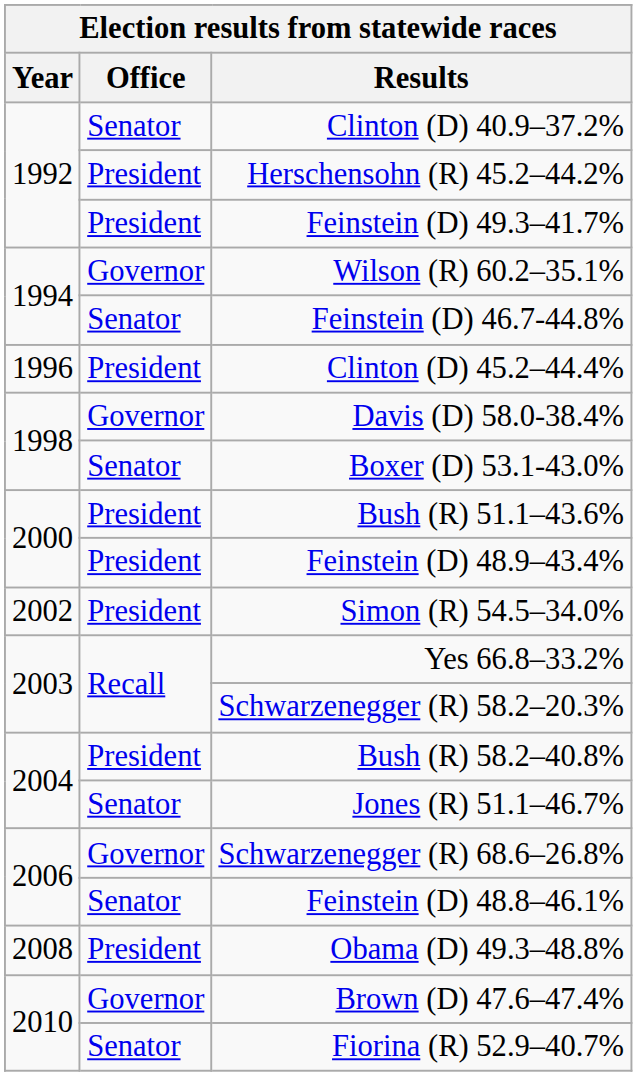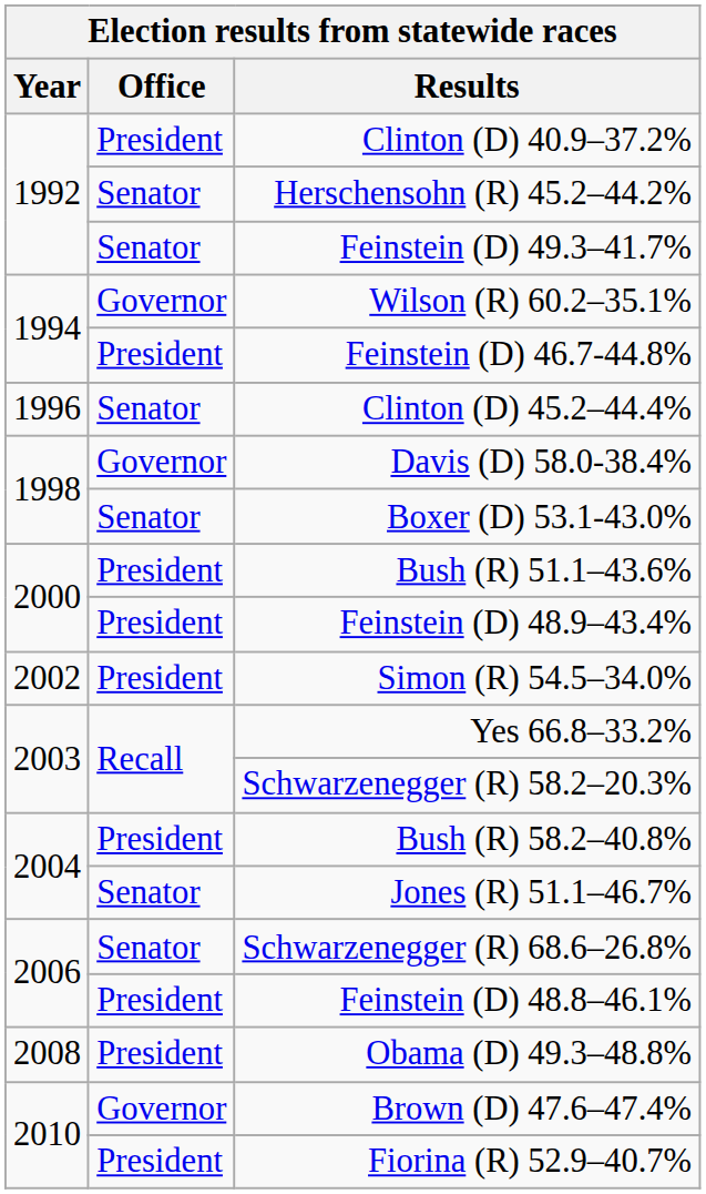 <table class=wikitable>
 <tr>
 <th colspan="3">Election results from statewide races</th>
 </tr>
 <tr>
 <th>Year</th>
 <th>Office</th>
 <th>Results</th>
 </tr>
 <tr>
 <td rowspan=3>1992</td>
-<td><a href='#'>Senator</a></td>
+<td><a href='#'>President</a></td>
 <td align=right ><a href='#'>Clinton</a> (D) 40.9–37.2%</td>
 </tr>
 <tr>
-<td><a href='#'>President</a></td>
+<td><a href='#'>Senator</a></td>
 <td align=right ><a href='#'>Herschensohn</a> (R) 45.2–44.2%</td>
 </tr>
 <tr>
-<td><a href='#'>President</a></td>
+<td><a href='#'>Senator</a></td>
 <td align=right ><a href='#'>Feinstein</a> (D) 49.3–41.7%</td>
 </tr>
 <tr>
 <td rowspan=2>1994</td>
 <td><a href='#'>Governor</a></td>
 <td align=right ><a href='#'>Wilson</a> (R) 60.2–35.1%</td>
 </tr>
 <tr>
-<td><a href='#'>Senator</a></td>
+<td><a href='#'>President</a></td>
 <td align=right ><a href='#'>Feinstein</a> (D) 46.7-44.8%</td>
 </tr>
 <tr>
 <td>1996</td>
-<td><a href='#'>President</a></td>
+<td><a href='#'>Senator</a></td>
 <td align=right ><a href='#'>Clinton</a> (D) 45.2–44.4%</td>
 </tr>
 <tr>
 <td rowspan=2>1998</td>
 <td><a href='#'>Governor</a></td>
 <td align=right ><a href='#'>Davis</a> (D) 58.0-38.4%</td>
 </tr>
 <tr>
 <td><a href='#'>Senator</a></td>
 <td align=right ><a href='#'>Boxer</a> (D) 53.1-43.0%</td>
 </tr>
 <tr>
 <td rowspan=2>2000</td>
 <td><a href='#'>President</a></td>
 <td align=right ><a href='#'>Bush</a> (R) 51.1–43.6%</td>
 </tr>
 <tr>
 <td><a href='#'>President</a></td>
 <td align=right ><a href='#'>Feinstein</a> (D) 48.9–43.4%</td>
 </tr>
 <tr>
 <td>2002</td>
 <td><a href='#'>President</a></td>
 <td align=right ><a href='#'>Simon</a> (R) 54.5–34.0%</td>
 </tr>
 <tr>
 <td rowspan=2>2003</td>
 <td rowspan=2><a href='#'>Recall</a></td>
 <td align=right> Yes 66.8–33.2%</td>
 </tr>
 <tr>
 <td align=right ><a href='#'>Schwarzenegger</a> (R) 58.2–20.3%</td>
 </tr>
 <tr>
 <td rowspan=2>2004</td>
 <td><a href='#'>President</a></td>
 <td align=right ><a href='#'>Bush</a> (R) 58.2–40.8%</td>
 </tr>
 <tr>
 <td><a href='#'>Senator</a></td>
 <td align=right ><a href='#'>Jones</a> (R) 51.1–46.7%</td>
 </tr>
 <tr>
 <td rowspan=2>2006</td>
-<td><a href='#'>Governor</a></td>
+<td><a href='#'>Senator</a></td>
 <td align=right ><a href='#'>Schwarzenegger</a> (R) 68.6–26.8%</td>
 </tr>
 <tr>
-<td><a href='#'>Senator</a></td>
+<td><a href='#'>President</a></td>
 <td align=right ><a href='#'>Feinstein</a> (D) 48.8–46.1%</td>
 </tr>
 <tr>
 <td>2008</td>
 <td><a href='#'>President</a></td>
 <td align=right ><a href='#'>Obama</a> (D) 49.3–48.8%</td>
 </tr>
 <tr>
 <td rowspan=2>2010</td>
 <td><a href='#'>Governor</a></td>
 <td align=right ><a href='#'>Brown</a> (D) 47.6–47.4%</td>
 </tr>
 <tr>
-<td><a href='#'>Senator</a></td>
+<td><a href='#'>President</a></td>
 <td align=right ><a href='#'>Fiorina</a> (R) 52.9–40.7%</td>
 </tr>
 </table>
